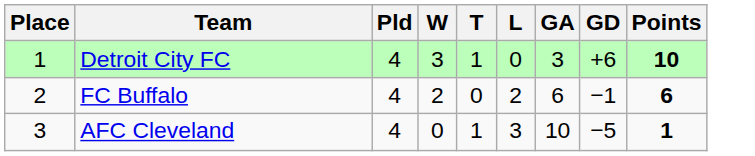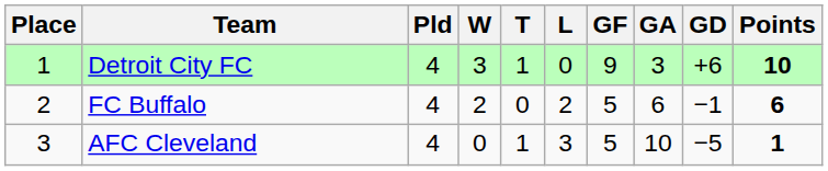 <table class="wikitable" style="text-align:center">
 <tr>
 <th>Place</th>
 <th width="200">Team</th>
 <th width="20">Pld</th>
 <th width="20">W</th>
 <th width="20">T</th>
 <th width="20">L</th>
+<th width="20">GF</th>
 <th width="20">GA</th>
 <th width="25">GD</th>
 <th>Points</th>
 </tr>
 <tr style="background:#bfb">
 <td>1</td>
 <td align="left"><a href='#'>Detroit City FC</a></td>
 <td>4</td>
 <td>3</td>
 <td>1</td>
 <td>0</td>
+<td>9</td>
 <td>3</td>
 <td>+6</td>
 <td><strong>10</strong></td>
 </tr>
 <tr>
 <td>2</td>
 <td align="left"><a href='#'>FC Buffalo</a></td>
 <td>4</td>
 <td>2</td>
 <td>0</td>
 <td>2</td>
+<td>5</td>
 <td>6</td>
 <td>−1</td>
 <td><strong>6</strong></td>
 </tr>
 <tr>
 <td>3</td>
 <td align="left"><a href='#'>AFC Cleveland</a></td>
 <td>4</td>
 <td>0</td>
 <td>1</td>
 <td>3</td>
+<td>5</td>
 <td>10</td>
 <td>−5</td>
 <td><strong>1</strong></td>
 </tr>
 </table>
